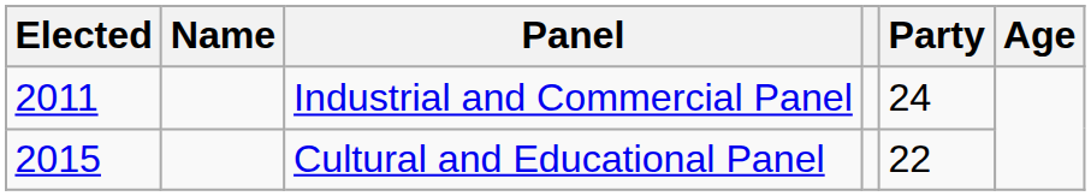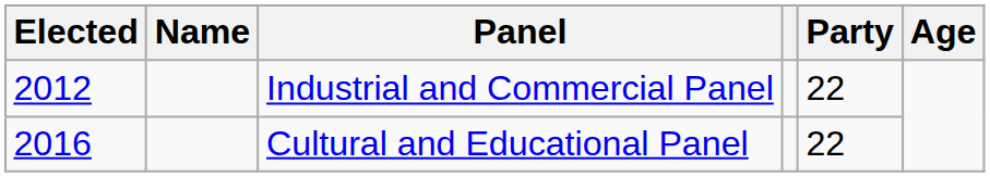 <table class="wikitable sortable">
 <tr>
 <th>Elected</th>
 <th>Name</th>
 <th>Panel</th>
 <th class="unsortable"></th>
 <th>Party</th>
 <th>Age</th>
 </tr>
 <tr>
-<td><a href='#'>2011</a></td>
+<td><a href='#'>2012</a></td>
 <td></td>
 <td><a href='#'>Industrial and Commercial Panel</a></td>
 <td></td>
-<td>24</td>
+<td>22</td>
 </tr>
 <tr>
-<td><a href='#'>2015</a></td>
+<td><a href='#'>2016</a></td>
 <td></td>
 <td><a href='#'>Cultural and Educational Panel</a></td>
 <td></td>
 <td>22</td>
 </tr>
 </table>
